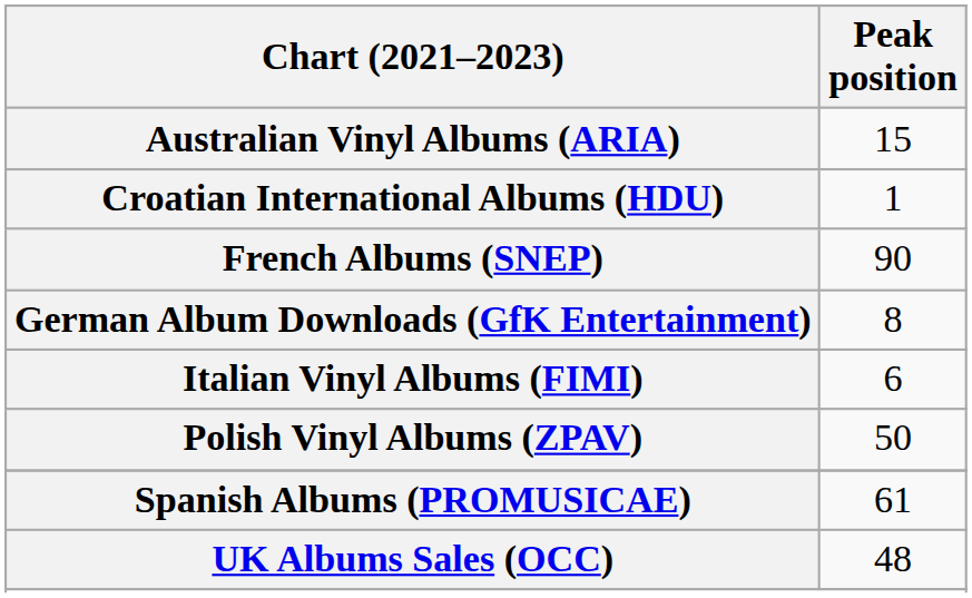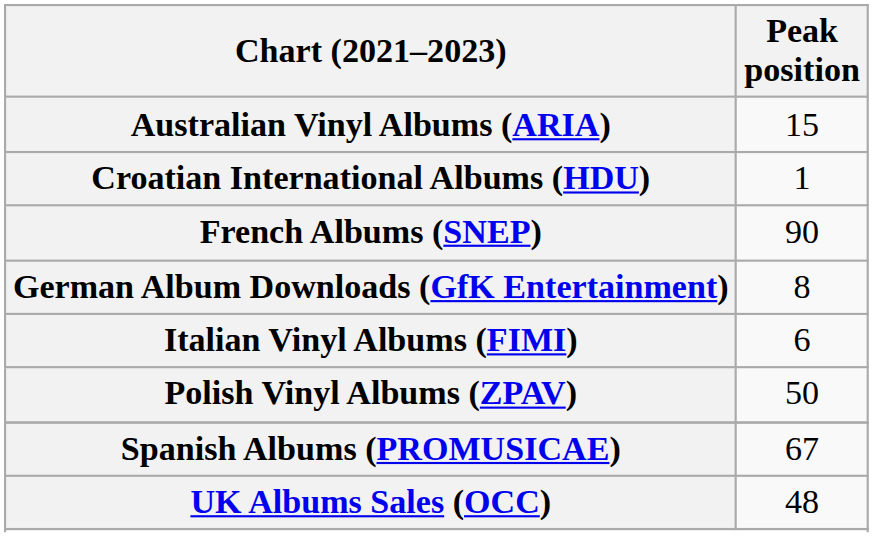 <table class="wikitable sortable plainrowheaders" style="text-align:center">
 <tr>
 <th scope="col">Chart (2021–2023)</th>
 <th scope="col">Peak<br>position</th>
 </tr>
 <tr>
 <th scope="row">Australian Vinyl Albums (<a href='#'>ARIA</a>)</th>
 <td>15</td>
 </tr>
 <tr>
 <th scope="row">Croatian International Albums (<a href='#'>HDU</a>)</th>
 <td>1</td>
 </tr>
 <tr>
 <th scope="row">French Albums (<a href='#'>SNEP</a>)</th>
 <td>90</td>
 </tr>
 <tr>
 <th scope="row">German Album Downloads (<a href='#'>GfK Entertainment</a>)</th>
 <td>8</td>
 </tr>
 <tr>
 <th scope="row">Italian Vinyl Albums (<a href='#'>FIMI</a>)</th>
 <td>6</td>
 </tr>
 <tr>
 <th scope="row">Polish Vinyl Albums (<a href='#'>ZPAV</a>)</th>
 <td>50</td>
 </tr>
 <tr>
 </tr>
 <tr>
 </tr>
 <tr>
 <th scope="row">Spanish Albums (<a href='#'>PROMUSICAE</a>)</th>
-<td>61</td>
+<td>67</td>
 </tr>
 <tr>
 <th scope="row"><a href='#'>UK Albums Sales</a> (<a href='#'>OCC</a>)</th>
 <td>48</td>
 </tr>
 <tr>
 </tr>
 <tr>
 </tr>
 <tr>
 </tr>
 </table>
